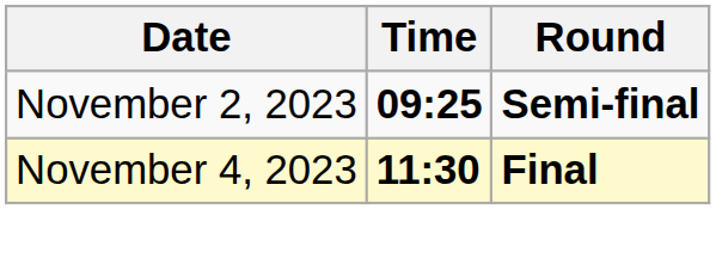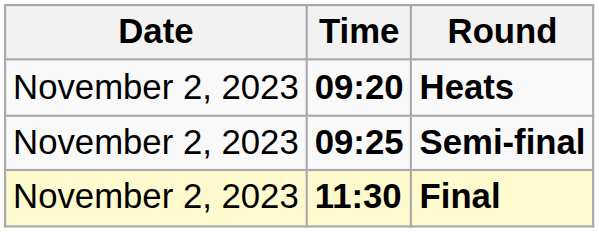 <table class="wikitable">
 <tr>
 <th>Date</th>
 <th>Time</th>
 <th>Round</th>
 </tr>
 <tr>
 <td>November 2, 2023</td>
+<td><strong>09:20</strong></td>
+<td><strong>Heats</strong></td>
+</tr>
+<tr>
+<td>November 2, 2023</td>
 <td><strong>09:25</strong></td>
 <td><strong>Semi-final</strong></td>
 </tr>
 <tr style=background:lemonchiffon>
-<td>November 4, 2023</td>
+<td>November 2, 2023</td>
 <td><strong>11:30</strong></td>
 <td><strong>Final</strong></td>
 </tr>
 </table>
